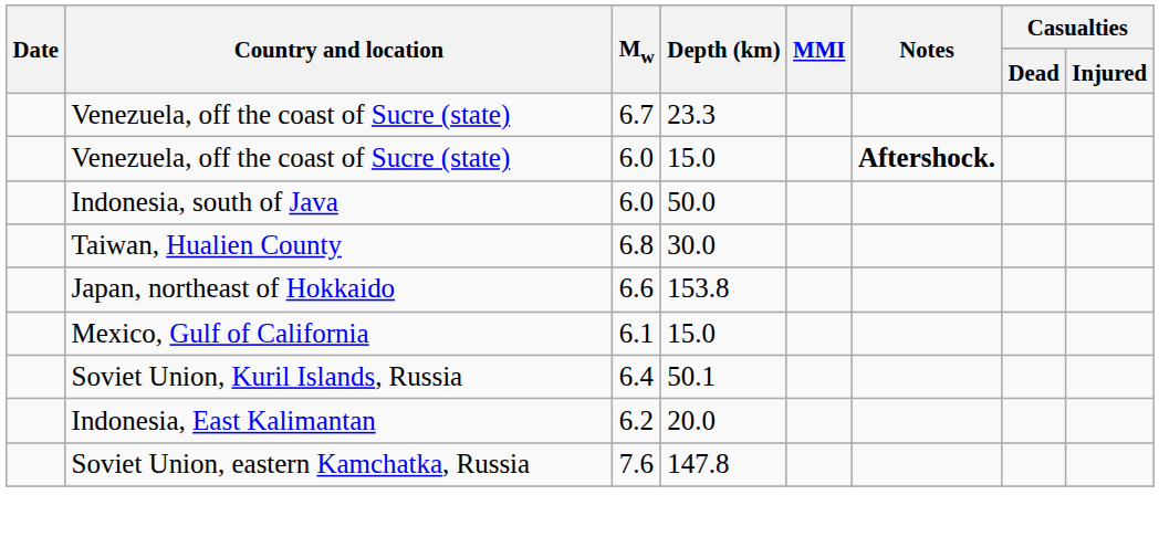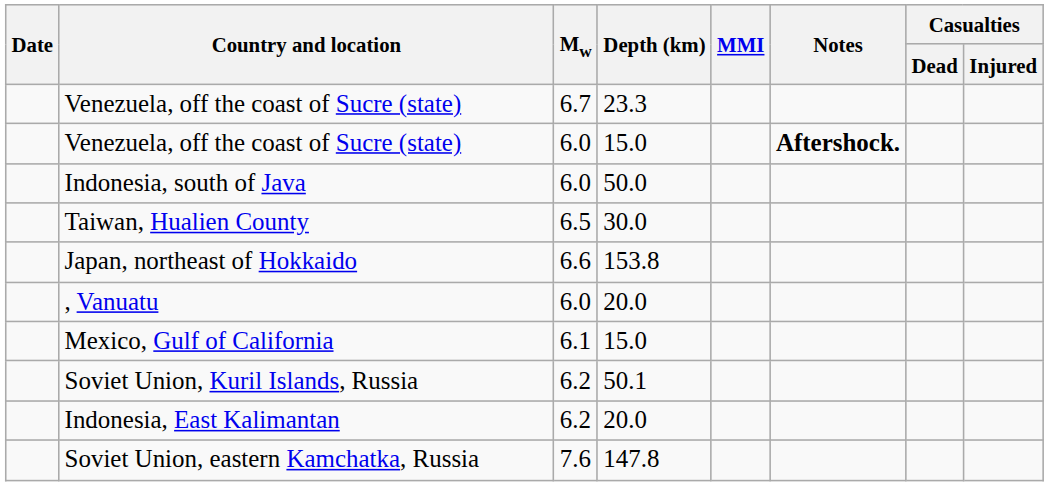 <table class="wikitable sortable sort-under" style="border:1px black; margin-left:1em;">
 <tr>
 <th rowspan="2"><small>Date</small></th>
 <th rowspan="2" style="width: 310px"><small>Country and location</small></th>
 <th rowspan="2"><small>M<sub>w</sub></small></th>
 <th rowspan="2"><small>Depth (km)</small></th>
 <th rowspan="2"><small><a href='#'>MMI</a></small></th>
 <th rowspan="2" class="unsortable"><small>Notes</small></th>
 <th colspan="2"><small>Casualties</small></th>
 </tr>
 <tr>
 <th><small>Dead</small></th>
 <th><small>Injured</small></th>
 </tr>
 <tr>
 <td></td>
 <td>Venezuela, off the coast of <a href='#'>Sucre (state)</a></td>
 <td>6.7</td>
 <td>23.3</td>
 <td></td>
 <td></td>
 <td></td>
 <td></td>
 </tr>
 <tr>
 <td></td>
 <td>Venezuela, off the coast of <a href='#'>Sucre (state)</a></td>
 <td>6.0</td>
 <td>15.0</td>
 <td></td>
 <td><strong>Aftershock.</strong></td>
 <td></td>
 <td></td>
 </tr>
 <tr>
 <td></td>
 <td>Indonesia, south of <a href='#'>Java</a></td>
 <td>6.0</td>
 <td>50.0</td>
 <td></td>
 <td></td>
 <td></td>
 <td></td>
 </tr>
 <tr>
 <td></td>
 <td>Taiwan, <a href='#'>Hualien County</a></td>
-<td>6.8</td>
+<td>6.5</td>
 <td>30.0</td>
 <td></td>
 <td></td>
 <td></td>
 <td></td>
 </tr>
 <tr>
 <td></td>
 <td>Japan, northeast of <a href='#'>Hokkaido</a></td>
 <td>6.6</td>
 <td>153.8</td>
 <td></td>
 <td></td>
 <td></td>
 <td></td>
 </tr>
 <tr>
 <td></td>
+<td>, <a href='#'>Vanuatu</a></td>
+<td>6.0</td>
+<td>20.0</td>
+<td></td>
+<td></td>
+<td></td>
+<td></td>
+</tr>
+<tr>
+<td></td>
 <td>Mexico, <a href='#'>Gulf of California</a></td>
 <td>6.1</td>
 <td>15.0</td>
 <td></td>
 <td></td>
 <td></td>
 <td></td>
 </tr>
 <tr>
 <td></td>
 <td>Soviet Union, <a href='#'>Kuril Islands</a>, Russia</td>
-<td>6.4</td>
+<td>6.2</td>
 <td>50.1</td>
 <td></td>
 <td></td>
 <td></td>
 <td></td>
 </tr>
 <tr>
 <td></td>
 <td>Indonesia, <a href='#'>East Kalimantan</a></td>
 <td>6.2</td>
 <td>20.0</td>
 <td></td>
 <td></td>
 <td></td>
 <td></td>
 </tr>
 <tr>
 <td></td>
 <td>Soviet Union, eastern <a href='#'>Kamchatka</a>, Russia</td>
 <td>7.6</td>
 <td>147.8</td>
 <td></td>
 <td></td>
 <td></td>
 <td></td>
 </tr>
 </table>
